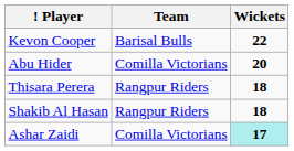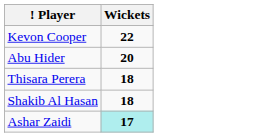 <table class="wikitable" style="text-align: center;">
 <tr>
 <th>! Player</th>
-<th>Team</th>
 <th>Wickets</th>
 </tr>
 <tr>
 <td style="text-align:left"><a href='#'>Kevon Cooper</a></td>
-<td style="text-align:left"><a href='#'>Barisal Bulls</a></td>
 <td><strong>22</strong></td>
 </tr>
 <tr>
 <td style="text-align:left"><a href='#'>Abu Hider</a></td>
-<td style="text-align:left"><a href='#'>Comilla Victorians</a></td>
 <td><strong>20</strong></td>
 </tr>
 <tr>
 <td style="text-align:left"><a href='#'>Thisara Perera</a></td>
-<td style="text-align:left"><a href='#'>Rangpur Riders</a></td>
 <td><strong>18</strong></td>
 </tr>
 <tr>
 <td style="text-align:left"><a href='#'>Shakib Al Hasan</a></td>
-<td style="text-align:left"><a href='#'>Rangpur Riders</a></td>
 <td><strong>18</strong></td>
 </tr>
 <tr>
 <td style="text-align:left"><a href='#'>Ashar Zaidi</a></td>
-<td style="text-align:left"><a href='#'>Comilla Victorians</a></td>
 <td style="background: paleturquoise;"><strong>17</strong></td>
 </tr>
 </table>
